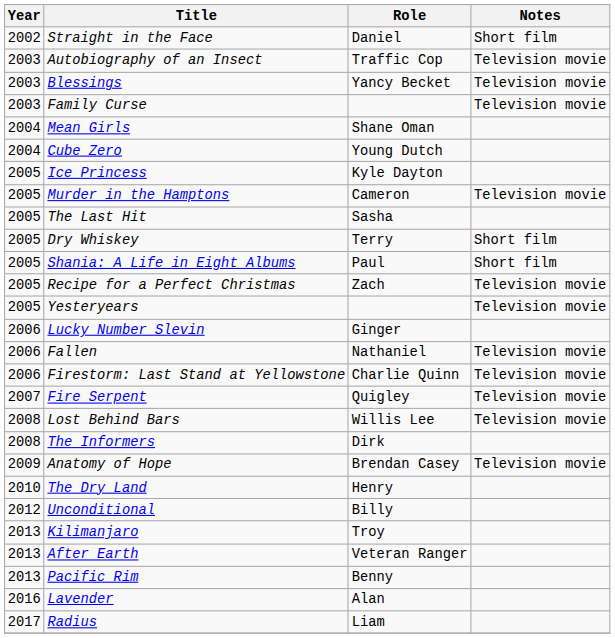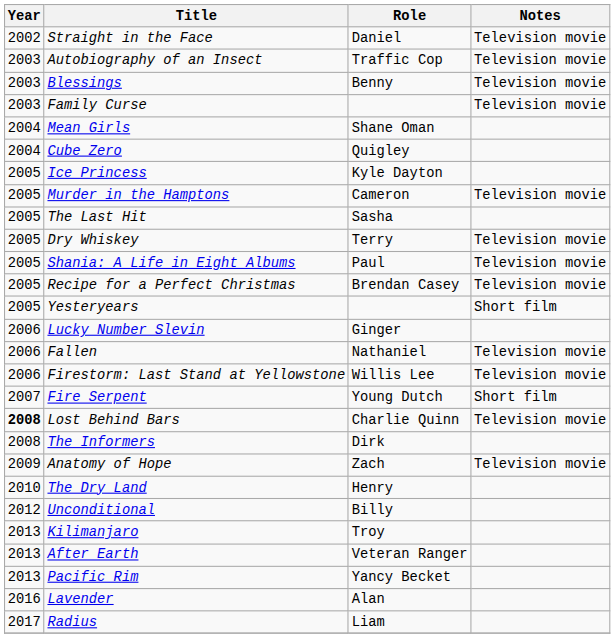 <table class="wikitable sortable">
 <tr>
 <th>Year</th>
 <th>Title</th>
 <th>Role</th>
 <th class="unsortable">Notes</th>
 </tr>
 <tr>
 <td>2002</td>
 <td><em>Straight in the Face</em></td>
 <td>Daniel</td>
-<td>Short film</td>
+<td>Television movie</td>
 </tr>
 <tr>
 <td>2003</td>
 <td><em>Autobiography of an Insect</em></td>
 <td>Traffic Cop</td>
 <td>Television movie</td>
 </tr>
 <tr>
 <td>2003</td>
 <td><em><a href='#'>Blessings</a></em></td>
-<td>Yancy Becket</td>
+<td>Benny</td>
 <td>Television movie</td>
 </tr>
 <tr>
 <td>2003</td>
 <td><em>Family Curse</em></td>
 <td></td>
 <td>Television movie</td>
 </tr>
 <tr>
 <td>2004</td>
 <td><em><a href='#'>Mean Girls</a></em></td>
 <td>Shane Oman</td>
 <td></td>
 </tr>
 <tr>
 <td>2004</td>
 <td><em><a href='#'>Cube Zero</a></em></td>
-<td>Young Dutch</td>
+<td>Quigley</td>
 <td></td>
 </tr>
 <tr>
 <td>2005</td>
 <td><em><a href='#'>Ice Princess</a></em></td>
 <td>Kyle Dayton</td>
 <td></td>
 </tr>
 <tr>
 <td>2005</td>
 <td><em><a href='#'>Murder in the Hamptons</a></em></td>
 <td>Cameron</td>
 <td>Television movie</td>
 </tr>
 <tr>
 <td>2005</td>
 <td data-sort-value="Last Hit, The"><em>The Last Hit</em></td>
 <td>Sasha</td>
 <td></td>
 </tr>
 <tr>
 <td>2005</td>
 <td><em>Dry Whiskey</em></td>
 <td>Terry</td>
-<td>Short film</td>
+<td>Television movie</td>
 </tr>
 <tr>
 <td>2005</td>
 <td><em><a href='#'>Shania: A Life in Eight Albums</a></em></td>
 <td>Paul</td>
-<td>Short film</td>
+<td>Television movie</td>
 </tr>
 <tr>
 <td>2005</td>
 <td><em>Recipe for a Perfect Christmas</em></td>
-<td>Zach</td>
+<td>Brendan Casey</td>
 <td>Television movie</td>
 </tr>
 <tr>
 <td>2005</td>
 <td><em>Yesteryears</em></td>
 <td></td>
-<td>Television movie</td>
+<td>Short film</td>
 </tr>
 <tr>
 <td>2006</td>
 <td><em><a href='#'>Lucky Number Slevin</a></em></td>
 <td>Ginger</td>
 <td></td>
 </tr>
 <tr>
 <td>2006</td>
 <td><em>Fallen</em></td>
 <td>Nathaniel</td>
 <td>Television movie</td>
 </tr>
 <tr>
 <td>2006</td>
 <td><em>Firestorm: Last Stand at Yellowstone</em></td>
-<td>Charlie Quinn</td>
+<td>Willis Lee</td>
 <td>Television movie</td>
 </tr>
 <tr>
 <td>2007</td>
 <td><em><a href='#'>Fire Serpent</a></em></td>
-<td>Quigley</td>
-<td>Television movie</td>
+<td>Young Dutch</td>
+<td>Short film</td>
 </tr>
 <tr>
-<td>2008</td>
+<td><strong>2008</strong></td>
 <td><em>Lost Behind Bars</em></td>
-<td>Willis Lee</td>
+<td>Charlie Quinn</td>
 <td>Television movie</td>
 </tr>
 <tr>
 <td>2008</td>
 <td data-sort-value="Informers, The"><em><a href='#'>The Informers</a></em></td>
 <td>Dirk</td>
 <td></td>
 </tr>
 <tr>
 <td>2009</td>
 <td><em>Anatomy of Hope</em></td>
-<td>Brendan Casey</td>
+<td>Zach</td>
 <td>Television movie</td>
 </tr>
 <tr>
 <td>2010</td>
 <td data-sort-value="Dry Land, The"><em><a href='#'>The Dry Land</a></em></td>
 <td>Henry</td>
 <td></td>
 </tr>
 <tr>
 <td>2012</td>
 <td><em><a href='#'>Unconditional</a></em></td>
 <td>Billy</td>
 <td></td>
 </tr>
 <tr>
 <td>2013</td>
 <td><em><a href='#'>Kilimanjaro</a></em></td>
 <td>Troy</td>
 <td></td>
 </tr>
 <tr>
 <td>2013</td>
 <td><em><a href='#'>After Earth</a></em></td>
 <td>Veteran Ranger</td>
 <td></td>
 </tr>
 <tr>
 <td>2013</td>
 <td><em><a href='#'>Pacific Rim</a></em></td>
-<td>Benny</td>
+<td>Yancy Becket</td>
 <td></td>
 </tr>
 <tr>
 <td>2016</td>
 <td><em><a href='#'>Lavender</a></em></td>
 <td>Alan</td>
 <td></td>
 </tr>
 <tr>
 <td>2017</td>
 <td><em><a href='#'>Radius</a></em></td>
 <td>Liam</td>
 <td></td>
 </tr>
 <tr>
 </tr>
 </table>
